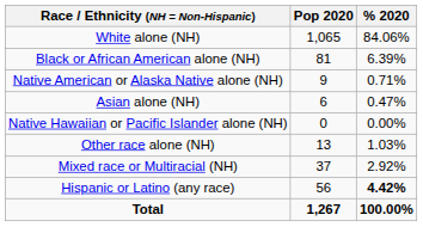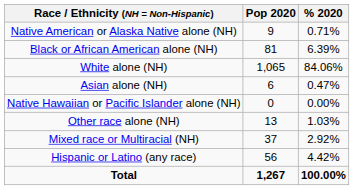 <table class="wikitable" style="text-align:center;">
 <tr>
 <th>Race / Ethnicity <small>(<em>NH = Non-Hispanic</em>)</small></th>
 <th>Pop 2020</th>
 <th>% 2020</th>
 </tr>
 <tr>
-<td><a href='#'>White</a> alone (NH)</td>
-<td>1,065</td>
-<td>84.06%</td>
+<td><a href='#'>Native American</a> or <a href='#'>Alaska Native</a> alone (NH)</td>
+<td>9</td>
+<td>0.71%</td>
 </tr>
 <tr>
 <td><a href='#'>Black or African American</a> alone (NH)</td>
 <td>81</td>
 <td>6.39%</td>
 </tr>
 <tr>
-<td><a href='#'>Native American</a> or <a href='#'>Alaska Native</a> alone (NH)</td>
-<td>9</td>
-<td>0.71%</td>
+<td><a href='#'>White</a> alone (NH)</td>
+<td>1,065</td>
+<td>84.06%</td>
 </tr>
 <tr>
 <td><a href='#'>Asian</a> alone (NH)</td>
 <td>6</td>
 <td>0.47%</td>
 </tr>
 <tr>
 <td><a href='#'>Native Hawaiian</a> or <a href='#'>Pacific Islander</a> alone (NH)</td>
 <td>0</td>
 <td>0.00%</td>
 </tr>
 <tr>
 <td><a href='#'>Other race</a> alone (NH)</td>
 <td>13</td>
 <td>1.03%</td>
 </tr>
 <tr>
 <td><a href='#'>Mixed race or Multiracial</a> (NH)</td>
 <td>37</td>
 <td>2.92%</td>
 </tr>
 <tr>
 <td><a href='#'>Hispanic or Latino</a> (any race)</td>
 <td>56</td>
-<td><strong>4.42%</strong></td>
+<td>4.42%</td>
 </tr>
 <tr>
 <td><strong>Total</strong></td>
 <td><strong>1,267</strong></td>
 <td><strong>100.00%</strong></td>
 </tr>
 </table>
